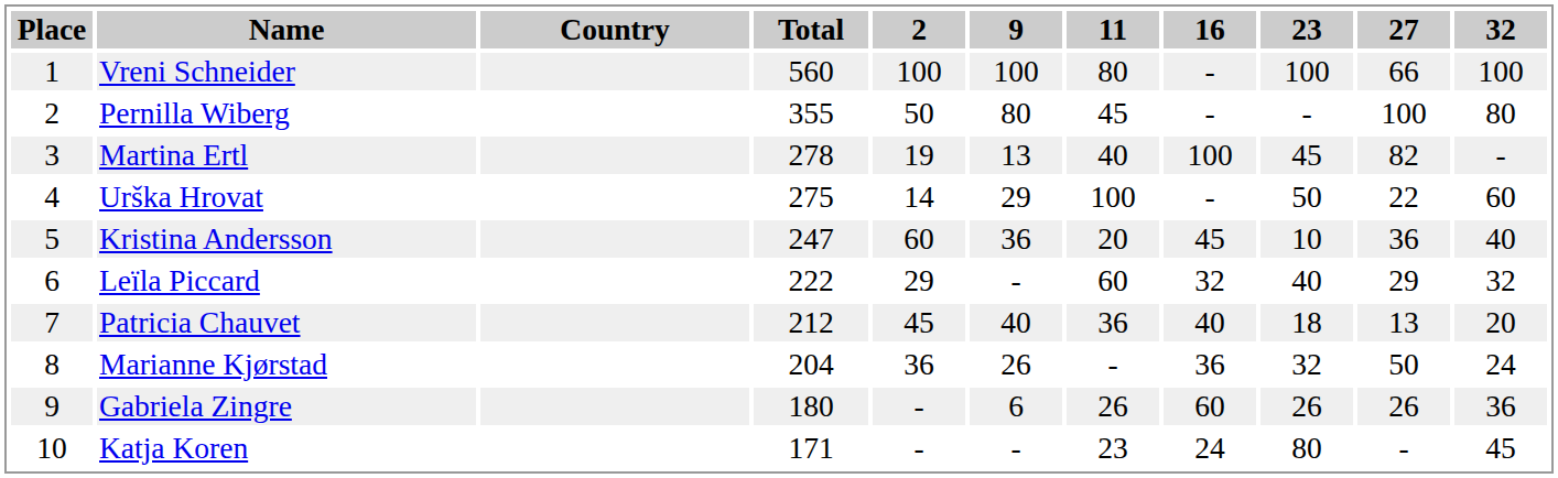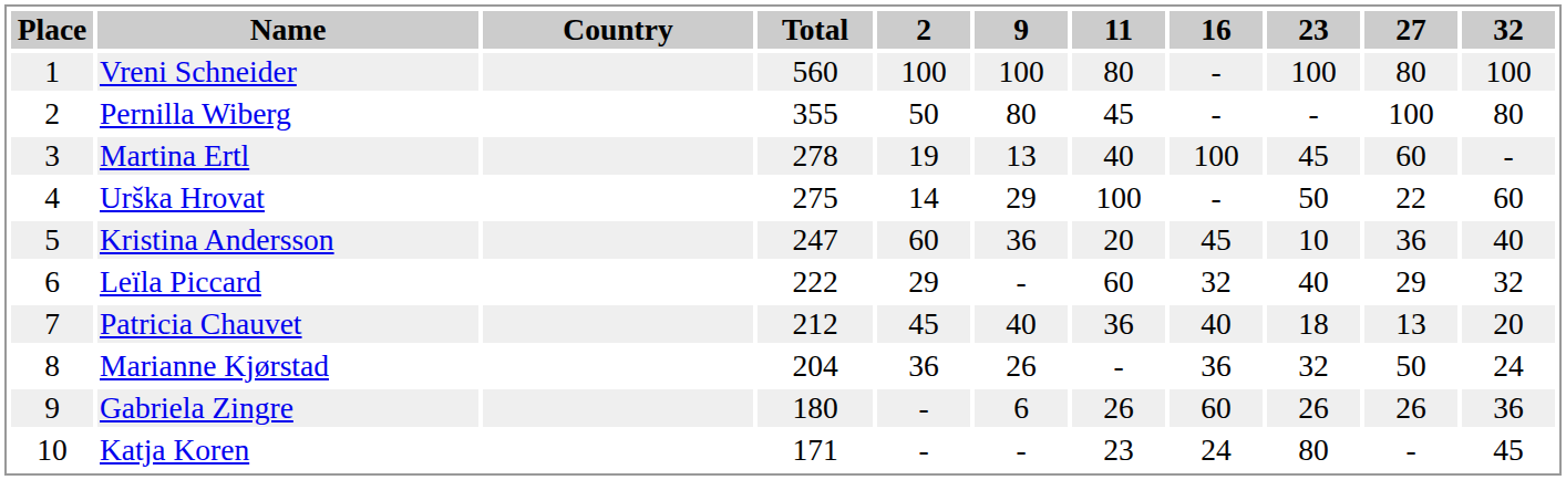 <table border="0" style="border: 1px solid #999; background-color:#FFFFFF; text-align:center; font-size:86%; line-height:15px;">
 <tr align="center" bgcolor="#CCCCCC">
 <th width=35>Place</th>
 <th width=170>Name</th>
 <th width=120>Country</th>
 <th width=50>Total</th>
 <th width=40>2</th>
 <th width=40>9</th>
 <th width=40>11</th>
 <th width=40>16</th>
 <th width=40>23</th>
 <th width=40>27</th>
 <th width=40>32</th>
 </tr>
 <tr bgcolor="#EFEFEF">
 <td>1</td>
 <td align="left"><a href='#'>Vreni Schneider</a></td>
 <td align="left"></td>
 <td>560</td>
 <td>100</td>
 <td>100</td>
 <td>80</td>
 <td>-</td>
 <td>100</td>
-<td>66</td>
+<td>80</td>
 <td>100</td>
 </tr>
 <tr>
 <td>2</td>
 <td align="left"><a href='#'>Pernilla Wiberg</a></td>
 <td align="left"></td>
 <td>355</td>
 <td>50</td>
 <td>80</td>
 <td>45</td>
 <td>-</td>
 <td>-</td>
 <td>100</td>
 <td>80</td>
 </tr>
 <tr bgcolor="#EFEFEF">
 <td>3</td>
 <td align="left"><a href='#'>Martina Ertl</a></td>
 <td align="left"></td>
 <td>278</td>
 <td>19</td>
 <td>13</td>
 <td>40</td>
 <td>100</td>
 <td>45</td>
-<td>82</td>
+<td>60</td>
 <td>-</td>
 </tr>
 <tr>
 <td>4</td>
 <td align="left"><a href='#'>Urška Hrovat</a></td>
 <td align="left"></td>
 <td>275</td>
 <td>14</td>
 <td>29</td>
 <td>100</td>
 <td>-</td>
 <td>50</td>
 <td>22</td>
 <td>60</td>
 </tr>
 <tr bgcolor="#EFEFEF">
 <td>5</td>
 <td align="left"><a href='#'>Kristina Andersson</a></td>
 <td align="left"></td>
 <td>247</td>
 <td>60</td>
 <td>36</td>
 <td>20</td>
 <td>45</td>
 <td>10</td>
 <td>36</td>
 <td>40</td>
 </tr>
 <tr>
 <td>6</td>
 <td align="left"><a href='#'>Leïla Piccard</a></td>
 <td align="left"></td>
 <td>222</td>
 <td>29</td>
 <td>-</td>
 <td>60</td>
 <td>32</td>
 <td>40</td>
 <td>29</td>
 <td>32</td>
 </tr>
 <tr bgcolor="#EFEFEF">
 <td>7</td>
 <td align="left"><a href='#'>Patricia Chauvet</a></td>
 <td align="left"></td>
 <td>212</td>
 <td>45</td>
 <td>40</td>
 <td>36</td>
 <td>40</td>
 <td>18</td>
 <td>13</td>
 <td>20</td>
 </tr>
 <tr>
 <td>8</td>
 <td align="left"><a href='#'>Marianne Kjørstad</a></td>
 <td align="left"></td>
 <td>204</td>
 <td>36</td>
 <td>26</td>
 <td>-</td>
 <td>36</td>
 <td>32</td>
 <td>50</td>
 <td>24</td>
 </tr>
 <tr bgcolor="#EFEFEF">
 <td>9</td>
 <td align="left"><a href='#'>Gabriela Zingre</a></td>
 <td align="left"></td>
 <td>180</td>
 <td>-</td>
 <td>6</td>
 <td>26</td>
 <td>60</td>
 <td>26</td>
 <td>26</td>
 <td>36</td>
 </tr>
 <tr>
 <td>10</td>
 <td align="left"><a href='#'>Katja Koren</a></td>
 <td align="left"></td>
 <td>171</td>
 <td>-</td>
 <td>-</td>
 <td>23</td>
 <td>24</td>
 <td>80</td>
 <td>-</td>
 <td>45</td>
 </tr>
 </table>
